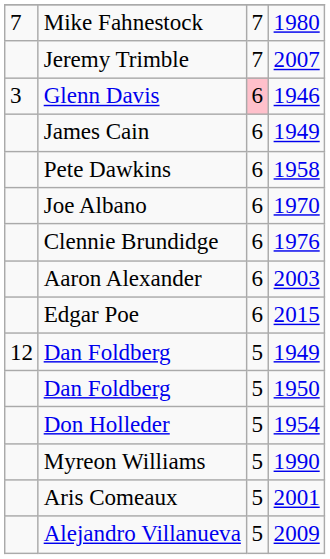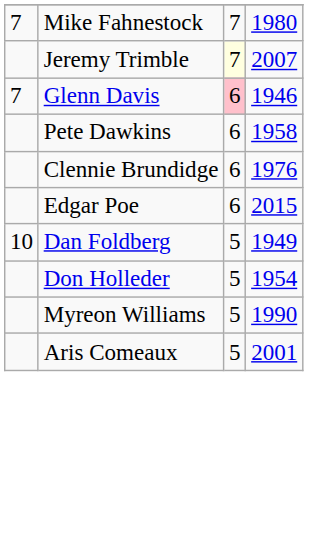 <table class="wikitable">
 <tr>
 </tr>
 <tr>
 <td>7</td>
 <td>Mike Fahnestock</td>
 <td>7</td>
 <td><a href='#'>1980</a></td>
 </tr>
 <tr>
 <td></td>
 <td>Jeremy Trimble</td>
-<td>7</td>
+<td style="background: lightyellow;">7</td>
 <td><a href='#'>2007</a></td>
 </tr>
 <tr>
-<td>3</td>
+<td>7</td>
 <td><a href='#'>Glenn Davis</a></td>
 <td style="background: pink;">6</td>
 <td><a href='#'>1946</a></td>
-</tr>
-<tr>
-<td></td>
-<td>James Cain</td>
-<td>6</td>
-<td><a href='#'>1949</a></td>
 </tr>
 <tr>
 <td></td>
 <td>Pete Dawkins</td>
 <td>6</td>
 <td><a href='#'>1958</a></td>
 </tr>
 <tr>
 <td></td>
-<td>Joe Albano</td>
-<td>6</td>
-<td><a href='#'>1970</a></td>
-</tr>
-<tr>
-<td></td>
 <td>Clennie Brundidge</td>
 <td>6</td>
 <td><a href='#'>1976</a></td>
-</tr>
-<tr>
-<td></td>
-<td>Aaron Alexander</td>
-<td>6</td>
-<td><a href='#'>2003</a></td>
 </tr>
 <tr>
 <td></td>
 <td>Edgar Poe</td>
 <td>6</td>
 <td><a href='#'>2015</a></td>
 </tr>
 <tr>
-<td>12</td>
+<td>10</td>
 <td><a href='#'>Dan Foldberg</a></td>
 <td>5</td>
 <td><a href='#'>1949</a></td>
-</tr>
-<tr>
-<td></td>
-<td><a href='#'>Dan Foldberg</a></td>
-<td>5</td>
-<td><a href='#'>1950</a></td>
 </tr>
 <tr>
 <td></td>
 <td><a href='#'>Don Holleder</a></td>
 <td>5</td>
 <td><a href='#'>1954</a></td>
 </tr>
 <tr>
 <td></td>
 <td>Myreon Williams</td>
 <td>5</td>
 <td><a href='#'>1990</a></td>
 </tr>
 <tr>
 <td></td>
 <td>Aris Comeaux</td>
 <td>5</td>
 <td><a href='#'>2001</a></td>
 </tr>
-<tr>
-<td></td>
-<td><a href='#'>Alejandro Villanueva</a></td>
-<td>5</td>
-<td><a href='#'>2009</a></td>
-</tr>
 </table>
